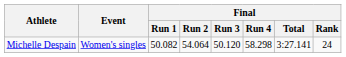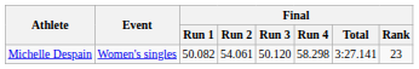 <table class="wikitable" style="font-size:90%">
 <tr>
 <th rowspan="2">Athlete</th>
 <th rowspan="2">Event</th>
 <th colspan="6">Final</th>
 </tr>
 <tr>
 <th>Run 1</th>
 <th>Run 2</th>
 <th>Run 3</th>
 <th>Run 4</th>
 <th>Total</th>
 <th>Rank</th>
 </tr>
 <tr>
 <td><a href='#'>Michelle Despain</a></td>
 <td><a href='#'>Women's singles</a></td>
 <td align="center">50.082</td>
-<td align="center">54.064</td>
+<td align="center">54.061</td>
 <td align="center">50.120</td>
 <td align="center">58.298</td>
 <td align="center">3:27.141</td>
-<td align="center">24</td>
+<td align="center">23</td>
 </tr>
 </table>
